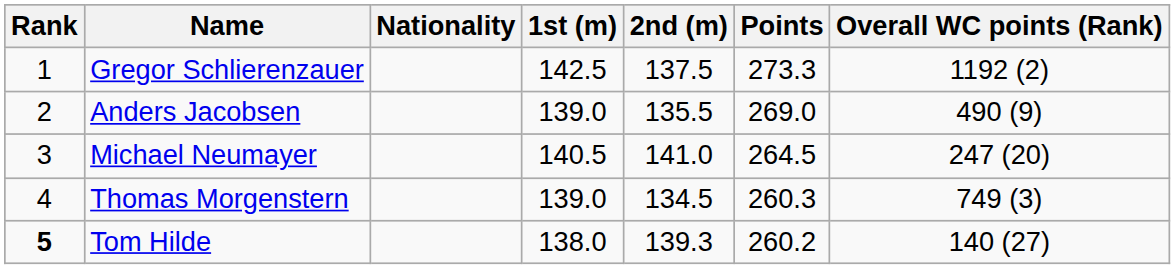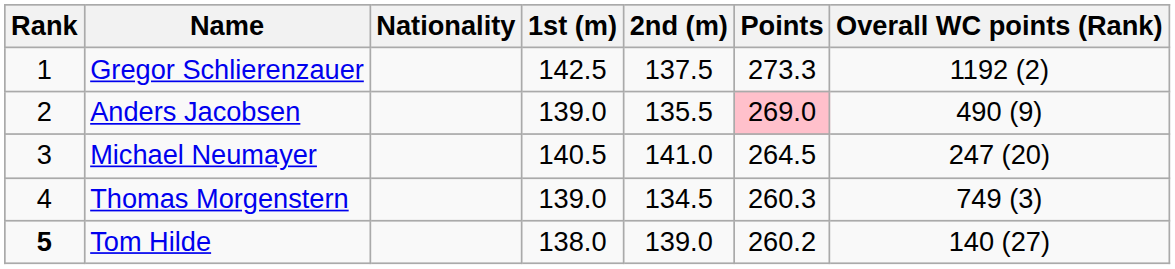 <table class="wikitable">
 <tr>
 <th align=Center>Rank</th>
 <th>Name</th>
 <th>Nationality</th>
 <th align=Center>1st (m)</th>
 <th>2nd (m)</th>
 <th>Points</th>
 <th>Overall WC points (Rank)</th>
 </tr>
 <tr>
 <td align=center>1</td>
 <td align=left><a href='#'>Gregor Schlierenzauer</a></td>
 <td align=left></td>
 <td align=center>142.5</td>
 <td align=center>137.5</td>
 <td align=center>273.3</td>
 <td align=center>1192 (2)</td>
 </tr>
 <tr>
 <td align=center>2</td>
 <td align=left><a href='#'>Anders Jacobsen</a></td>
 <td align=left></td>
 <td align=center>139.0</td>
 <td align=center>135.5</td>
-<td align=center>269.0</td>
+<td align=center style="background: pink;">269.0</td>
 <td align=center>490 (9)</td>
 </tr>
 <tr>
 <td align=center>3</td>
 <td align=left><a href='#'>Michael Neumayer</a></td>
 <td align=left></td>
 <td align=center>140.5</td>
 <td align=center>141.0</td>
 <td align=center>264.5</td>
 <td align=center>247 (20)</td>
 </tr>
 <tr>
 <td align=center>4</td>
 <td align=left><a href='#'>Thomas Morgenstern</a></td>
 <td align=left></td>
 <td align=center>139.0</td>
 <td align=center>134.5</td>
 <td align=center>260.3</td>
 <td align=center>749 (3)</td>
 </tr>
 <tr>
 <td align=center><strong>5</strong></td>
 <td align=left><a href='#'>Tom Hilde</a></td>
 <td align=left></td>
 <td align=center>138.0</td>
-<td align=center>139.3</td>
+<td align=center>139.0</td>
 <td align=center>260.2</td>
 <td align=center>140 (27)</td>
 </tr>
 </table>
